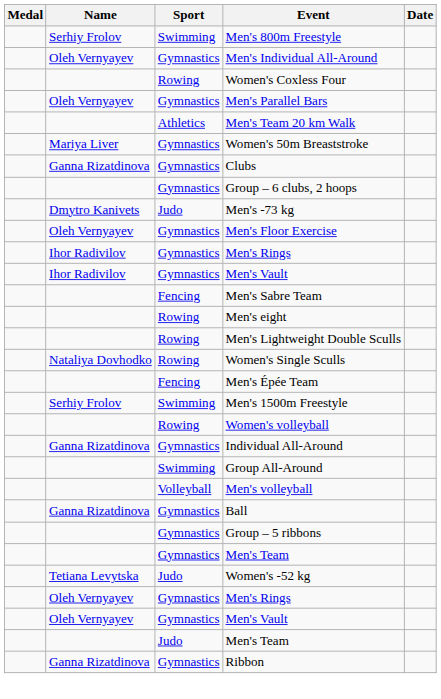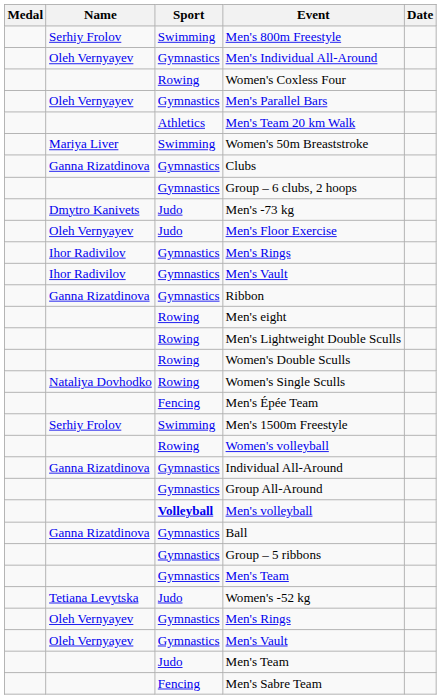 <table class="wikitable sortable" style="font-size: 95%;">
 <tr>
 <th>Medal</th>
 <th>Name</th>
 <th>Sport</th>
 <th>Event</th>
 <th>Date</th>
 </tr>
 <tr>
 <td></td>
 <td><a href='#'>Serhiy Frolov</a></td>
 <td><a href='#'>Swimming</a></td>
 <td><a href='#'>Men's 800m Freestyle</a></td>
 <td></td>
 </tr>
 <tr>
 <td></td>
 <td><a href='#'>Oleh Vernyayev</a></td>
 <td><a href='#'>Gymnastics</a></td>
 <td><a href='#'>Men's Individual All-Around</a></td>
 <td></td>
 </tr>
 <tr>
 <td></td>
 <td></td>
 <td><a href='#'>Rowing</a></td>
 <td>Women's Coxless Four</td>
 <td></td>
 </tr>
 <tr>
 <td></td>
 <td><a href='#'>Oleh Vernyayev</a></td>
 <td><a href='#'>Gymnastics</a></td>
 <td><a href='#'>Men's Parallel Bars</a></td>
 <td></td>
 </tr>
 <tr>
 <td></td>
 <td></td>
 <td><a href='#'>Athletics</a></td>
 <td><a href='#'>Men's Team 20 km Walk</a></td>
 <td></td>
 </tr>
 <tr>
 <td></td>
 <td><a href='#'>Mariya Liver</a></td>
-<td><a href='#'>Gymnastics</a></td>
+<td><a href='#'>Swimming</a></td>
 <td>Women's 50m Breaststroke</td>
 <td></td>
 </tr>
 <tr>
 <td></td>
 <td><a href='#'>Ganna Rizatdinova</a></td>
 <td><a href='#'>Gymnastics</a></td>
 <td>Clubs</td>
 <td></td>
 </tr>
 <tr>
 <td></td>
 <td></td>
 <td><a href='#'>Gymnastics</a></td>
 <td>Group – 6 clubs, 2 hoops</td>
 <td></td>
 </tr>
 <tr>
 <td></td>
 <td><a href='#'>Dmytro Kanivets</a></td>
 <td><a href='#'>Judo</a></td>
 <td>Men's -73 kg</td>
 <td></td>
 </tr>
 <tr>
 <td></td>
 <td><a href='#'>Oleh Vernyayev</a></td>
-<td><a href='#'>Gymnastics</a></td>
+<td><a href='#'>Judo</a></td>
 <td><a href='#'>Men's Floor Exercise</a></td>
 <td></td>
 </tr>
 <tr>
 <td></td>
 <td><a href='#'>Ihor Radivilov</a></td>
 <td><a href='#'>Gymnastics</a></td>
 <td><a href='#'>Men's Rings</a></td>
 <td></td>
 </tr>
 <tr>
 <td></td>
 <td><a href='#'>Ihor Radivilov</a></td>
 <td><a href='#'>Gymnastics</a></td>
 <td><a href='#'>Men's Vault</a></td>
 <td></td>
 </tr>
 <tr>
 <td></td>
-<td></td>
-<td><a href='#'>Fencing</a></td>
-<td>Men's Sabre Team</td>
+<td><a href='#'>Ganna Rizatdinova</a></td>
+<td><a href='#'>Gymnastics</a></td>
+<td>Ribbon</td>
 <td></td>
 </tr>
 <tr>
 <td></td>
 <td></td>
 <td><a href='#'>Rowing</a></td>
 <td>Men's eight</td>
 <td></td>
 </tr>
 <tr>
 <td></td>
 <td></td>
 <td><a href='#'>Rowing</a></td>
 <td>Men's Lightweight Double Sculls</td>
+<td></td>
+</tr>
+<tr>
+<td></td>
+<td></td>
+<td><a href='#'>Rowing</a></td>
+<td>Women's Double Sculls</td>
 <td></td>
 </tr>
 <tr>
 <td></td>
 <td><a href='#'>Nataliya Dovhodko</a></td>
 <td><a href='#'>Rowing</a></td>
 <td>Women's Single Sculls</td>
 <td></td>
 </tr>
 <tr>
 <td></td>
 <td></td>
 <td><a href='#'>Fencing</a></td>
 <td>Men's Épée Team</td>
 <td></td>
 </tr>
 <tr>
 <td></td>
 <td><a href='#'>Serhiy Frolov</a></td>
 <td><a href='#'>Swimming</a></td>
 <td>Men's 1500m Freestyle</td>
 <td></td>
 </tr>
 <tr>
 <td></td>
 <td></td>
 <td><a href='#'>Rowing</a></td>
 <td><a href='#'>Women's volleyball</a></td>
 <td></td>
 </tr>
 <tr>
 <td></td>
 <td><a href='#'>Ganna Rizatdinova</a></td>
 <td><a href='#'>Gymnastics</a></td>
 <td>Individual All-Around</td>
 <td></td>
 </tr>
 <tr>
 <td></td>
 <td></td>
-<td><a href='#'>Swimming</a></td>
+<td><a href='#'>Gymnastics</a></td>
 <td>Group All-Around</td>
 <td></td>
 </tr>
 <tr>
 <td></td>
 <td></td>
-<td><a href='#'>Volleyball</a></td>
+<td><strong><a href='#'>Volleyball</a></strong></td>
 <td><a href='#'>Men's volleyball</a></td>
 <td></td>
 </tr>
 <tr>
 <td></td>
 <td><a href='#'>Ganna Rizatdinova</a></td>
 <td><a href='#'>Gymnastics</a></td>
 <td>Ball</td>
 <td></td>
 </tr>
 <tr>
 <td></td>
 <td></td>
 <td><a href='#'>Gymnastics</a></td>
 <td>Group – 5 ribbons</td>
 <td></td>
 </tr>
 <tr>
 <td></td>
 <td></td>
 <td><a href='#'>Gymnastics</a></td>
 <td><a href='#'>Men's Team</a></td>
 <td></td>
 </tr>
 <tr>
 <td></td>
 <td><a href='#'>Tetiana Levytska</a></td>
 <td><a href='#'>Judo</a></td>
 <td>Women's -52 kg</td>
 <td></td>
 </tr>
 <tr>
 <td></td>
 <td><a href='#'>Oleh Vernyayev</a></td>
 <td><a href='#'>Gymnastics</a></td>
 <td><a href='#'>Men's Rings</a></td>
 <td></td>
 </tr>
 <tr>
 <td></td>
 <td><a href='#'>Oleh Vernyayev</a></td>
 <td><a href='#'>Gymnastics</a></td>
 <td><a href='#'>Men's Vault</a></td>
 <td></td>
 </tr>
 <tr>
 <td></td>
 <td></td>
 <td><a href='#'>Judo</a></td>
 <td>Men's Team</td>
 <td></td>
 </tr>
 <tr>
 <td></td>
-<td><a href='#'>Ganna Rizatdinova</a></td>
-<td><a href='#'>Gymnastics</a></td>
-<td>Ribbon</td>
+<td></td>
+<td><a href='#'>Fencing</a></td>
+<td>Men's Sabre Team</td>
 <td></td>
 </tr>
 </table>
